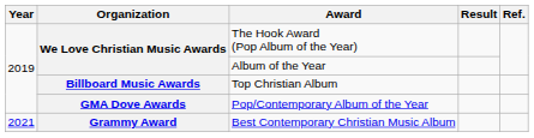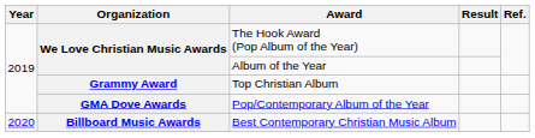 <table class="wikitable plainrowheaders">
 <tr>
 <th>Year</th>
 <th>Organization</th>
 <th>Award</th>
 <th>Result</th>
 <th>Ref.</th>
 </tr>
 <tr>
 <td rowspan="4">2019</td>
 <th scope="row" rowspan="2">We Love Christian Music Awards</th>
 <td>The Hook Award <br> (Pop Album of the Year)</td>
 <td></td>
 <td style="text-align:center;" rowspan="2"></td>
 </tr>
 <tr>
 <td>Album of the Year</td>
 <td></td>
 </tr>
 <tr>
-<th scope="row"><a href='#'>Billboard Music Awards</a></th>
+<th scope="row"><a href='#'>Grammy Award</a></th>
 <td>Top Christian Album</td>
 <td></td>
 <td style="text-align:center;"></td>
 </tr>
 <tr>
 <th scope="row"><a href='#'>GMA Dove Awards</a></th>
 <td><a href='#'>Pop/Contemporary Album of the Year</a></td>
 <td></td>
 <td style="text-align:center;"></td>
 </tr>
 <tr>
-<td><a href='#'>2021</a></td>
-<th scope="row"><a href='#'>Grammy Award</a></th>
+<td><a href='#'>2020</a></td>
+<th scope="row"><a href='#'>Billboard Music Awards</a></th>
 <td><a href='#'>Best Contemporary Christian Music Album</a></td>
 <td></td>
 <td style="text-align:center;"></td>
 </tr>
 </table>
